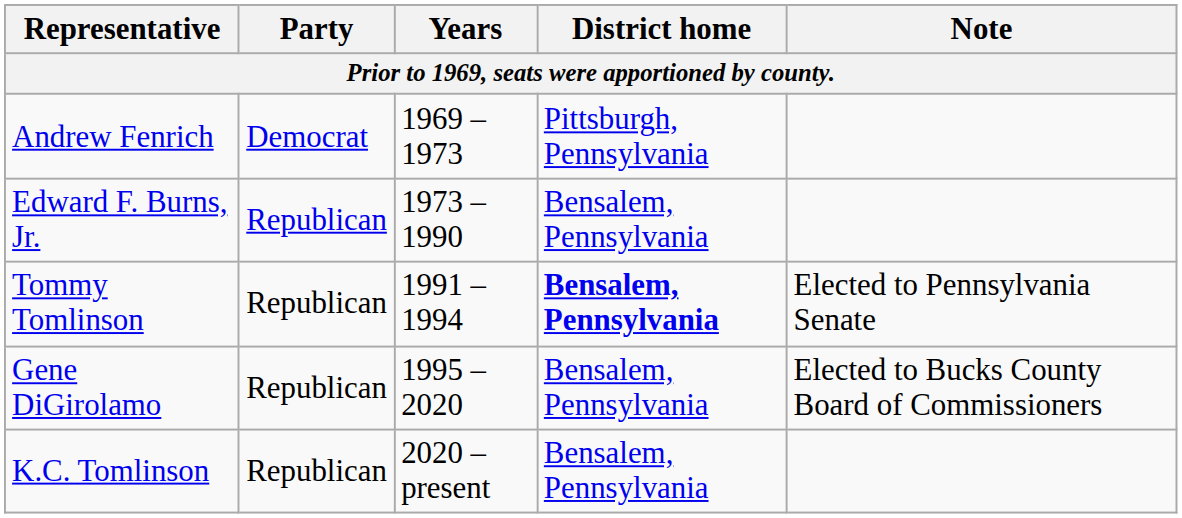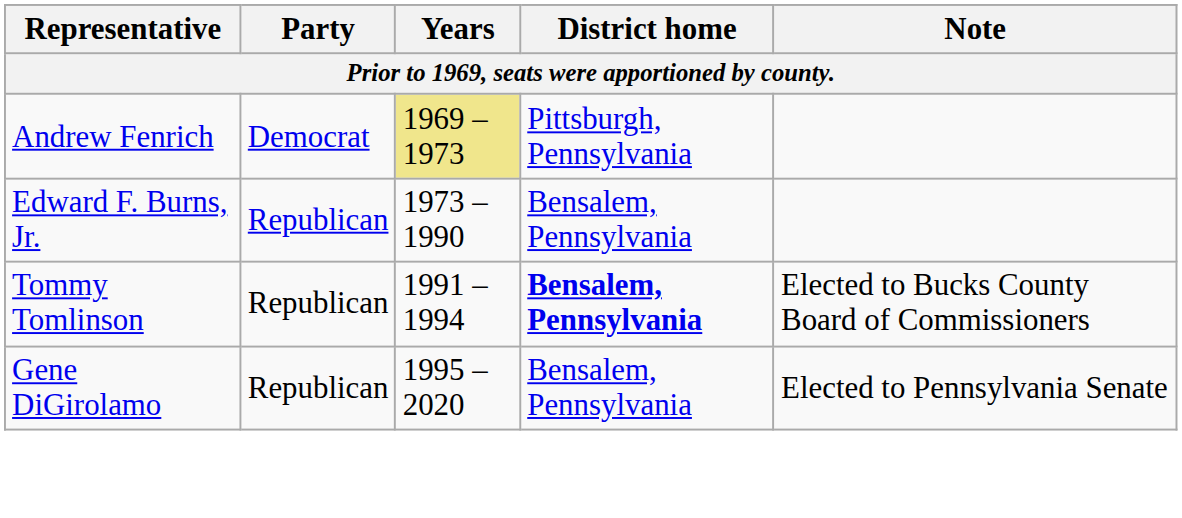 <table class=wikitable>
 <tr valign=bottom>
 <th>Representative</th>
 <th>Party</th>
 <th>Years</th>
 <th>District home</th>
 <th>Note</th>
 </tr>
 <tr>
 <th colspan=5 style="font-size: 80%;"><em>Prior to 1969, seats were apportioned by county.</em></th>
 </tr>
 <tr>
 <td><a href='#'>Andrew Fenrich</a></td>
 <td><a href='#'>Democrat</a></td>
-<td>1969 – 1973</td>
+<td style="background: khaki;">1969 – 1973</td>
 <td><a href='#'>Pittsburgh, Pennsylvania</a></td>
 <td></td>
 </tr>
 <tr>
 <td><a href='#'>Edward F. Burns, Jr.</a></td>
 <td><a href='#'>Republican</a></td>
 <td>1973 – 1990</td>
 <td><a href='#'>Bensalem, Pennsylvania</a></td>
 <td></td>
 </tr>
 <tr>
 <td><a href='#'>Tommy Tomlinson</a></td>
 <td>Republican</td>
 <td>1991 – 1994</td>
 <td><strong><a href='#'>Bensalem, Pennsylvania</a></strong></td>
-<td>Elected to Pennsylvania Senate</td>
+<td>Elected to Bucks County Board of Commissioners</td>
 </tr>
 <tr>
 <td><a href='#'>Gene DiGirolamo</a></td>
 <td>Republican</td>
 <td>1995 – 2020</td>
 <td><a href='#'>Bensalem, Pennsylvania</a></td>
-<td>Elected to Bucks County Board of Commissioners</td>
-</tr>
-<tr>
-<td><a href='#'>K.C. Tomlinson</a></td>
-<td>Republican</td>
-<td>2020 – present</td>
-<td><a href='#'>Bensalem, Pennsylvania</a></td>
-<td></td>
+<td>Elected to Pennsylvania Senate</td>
 </tr>
 </table>
